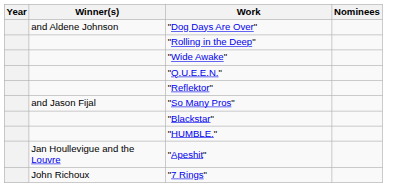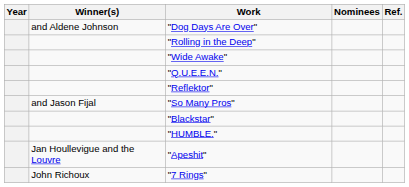 <table class="wikitable sortable">
 <tr>
 <th scope="col" style="width:5px;">Year</th>
 <th scope="col" style="width:220px;">Winner(s)</th>
 <th scope="col" style="width:270px;">Work</th>
 <th scope="col" class="unsortable">Nominees</th>
+<th scope="col" class="unsortable">Ref.</th>
 </tr>
 <tr>
 <th scope="row"></th>
 <td> and Aldene Johnson</td>
 <td>"<a href='#'>Dog Days Are Over</a>" </td>
 <td></td>
+<td align="center"></td>
 </tr>
 <tr>
 <th scope="row"></th>
 <td></td>
 <td>"<a href='#'>Rolling in the Deep</a>" </td>
 <td></td>
+<td align="center"></td>
 </tr>
 <tr>
 <th scope="row"></th>
 <td></td>
 <td>"<a href='#'>Wide Awake</a>" </td>
 <td></td>
+<td align="center"></td>
 </tr>
 <tr>
 <th scope="row"></th>
 <td></td>
 <td>"<a href='#'>Q.U.E.E.N.</a>" </td>
 <td></td>
+<td align="center"></td>
 </tr>
 <tr>
 <th scope="row"></th>
 <td></td>
 <td>"<a href='#'>Reflektor</a>" </td>
 <td></td>
+<td align="center"></td>
 </tr>
 <tr>
 <th scope="row"></th>
 <td> and Jason Fijal</td>
 <td>"<a href='#'>So Many Pros</a>" </td>
 <td></td>
+<td align="center"></td>
 </tr>
 <tr>
 <th scope="row"></th>
 <td></td>
 <td>"<a href='#'>Blackstar</a>" </td>
 <td></td>
+<td align="center"></td>
 </tr>
 <tr>
 <th scope="row"></th>
 <td></td>
 <td>"<a href='#'>HUMBLE.</a>" </td>
 <td></td>
+<td align="center"></td>
 </tr>
 <tr>
 <th scope="row"></th>
 <td>Jan Houllevigue and the <a href='#'>Louvre</a></td>
 <td>"<a href='#'>Apeshit</a>" </td>
 <td></td>
+<td align="center"></td>
 </tr>
 <tr>
 <th scope="row"></th>
 <td>John Richoux</td>
 <td>"<a href='#'>7 Rings</a>" </td>
 <td></td>
+<td align="center"></td>
 </tr>
 </table>
